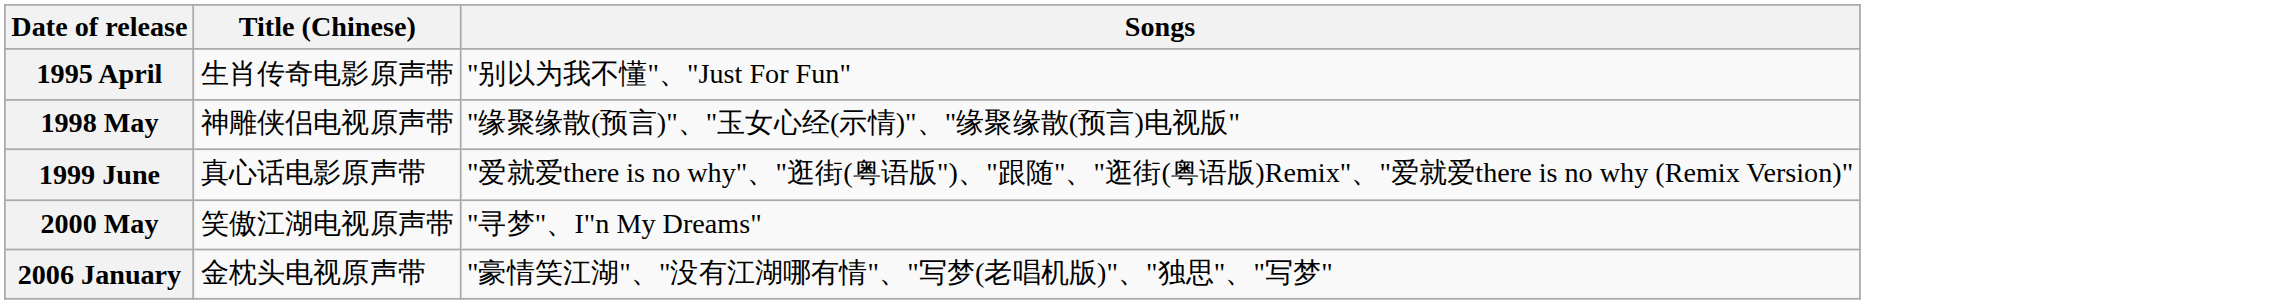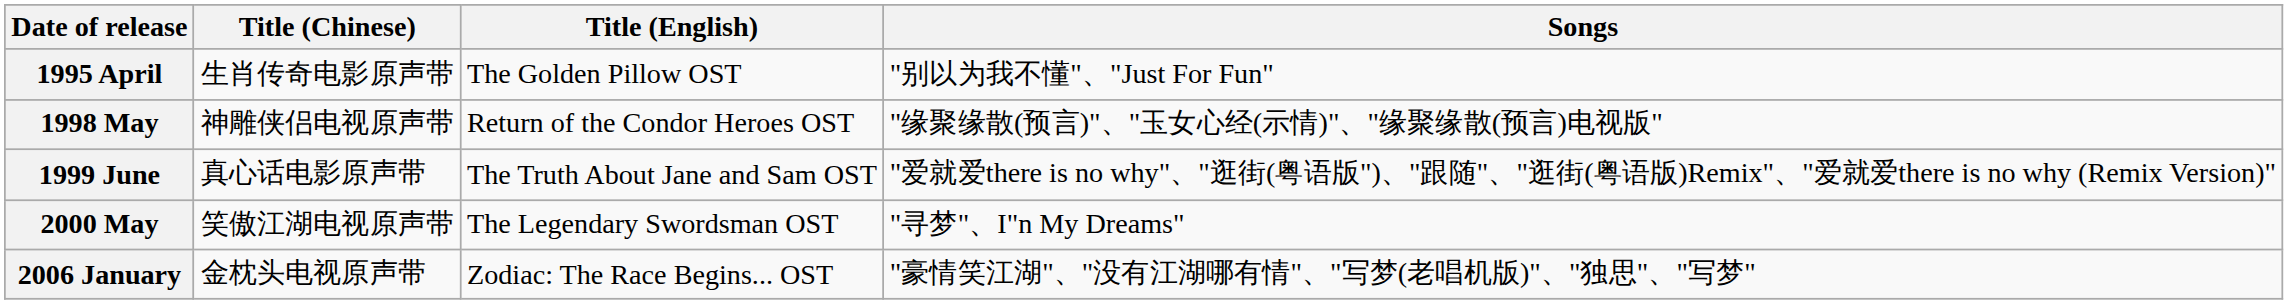 <table class="wikitable sortable">
 <tr>
 <th>Date of release</th>
 <th>Title (Chinese)</th>
+<th>Title (English)</th>
 <th>Songs</th>
 </tr>
 <tr>
 <th>1995 April</th>
 <td>生肖传奇电影原声带</td>
+<td>The Golden Pillow OST</td>
 <td>"别以为我不懂"、"Just For Fun"</td>
 </tr>
 <tr>
 <th>1998 May</th>
 <td>神雕侠侣电视原声带</td>
+<td>Return of the Condor Heroes OST</td>
 <td>"缘聚缘散(预言)"、"玉女心经(示情)"、"缘聚缘散(预言)电视版"</td>
 </tr>
 <tr>
 <th>1999 June</th>
 <td>真心话电影原声带</td>
+<td>The Truth About Jane and Sam OST</td>
 <td>"爱就爱there is no why"、"逛街(粤语版")、"跟随"、"逛街(粤语版)Remix"、"爱就爱there is no why (Remix Version)"</td>
 </tr>
 <tr>
 <th>2000 May</th>
 <td>笑傲江湖电视原声带</td>
+<td>The Legendary Swordsman OST</td>
 <td>"寻梦"、I"n My Dreams"</td>
 </tr>
 <tr>
 <th>2006 January</th>
 <td>金枕头电视原声带</td>
+<td>Zodiac: The Race Begins... OST</td>
 <td>"豪情笑江湖"、"没有江湖哪有情"、"写梦(老唱机版)"、"独思"、"写梦"</td>
 </tr>
 </table>
